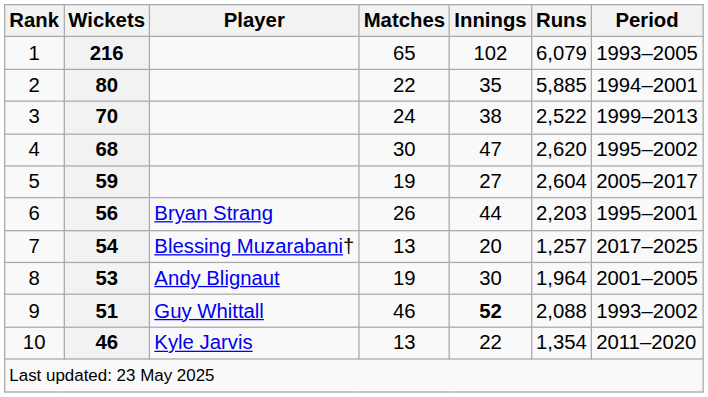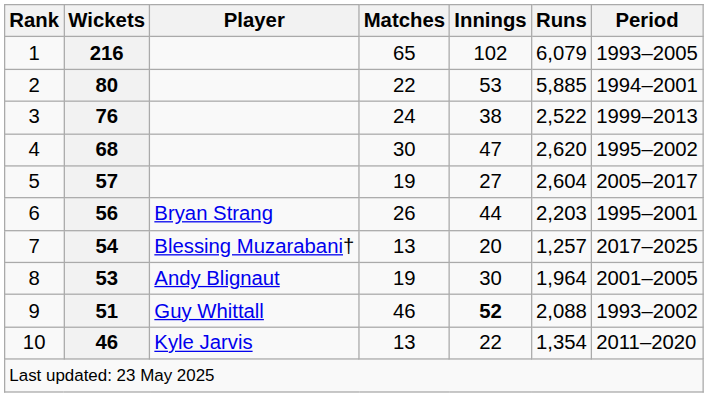 <table class="wikitable plainrowheaders sortable">
 <tr>
 <th scope=col>Rank</th>
 <th scope=col>Wickets</th>
 <th scope=col>Player</th>
 <th scope=col>Matches</th>
 <th scope=col>Innings</th>
 <th scope=col>Runs</th>
 <th scope=col>Period</th>
 </tr>
 <tr>
 <td align=center>1</td>
 <th scope=row style=text-align:center;>216</th>
 <td></td>
 <td align=center>65</td>
 <td align=center>102</td>
 <td align=center>6,079</td>
 <td>1993–2005</td>
 </tr>
 <tr>
 <td align=center>2</td>
 <th scope=row style=text-align:center;>80</th>
 <td></td>
 <td align=center>22</td>
-<td align=center>35</td>
+<td align=center>53</td>
 <td align=center>5,885</td>
 <td>1994–2001</td>
 </tr>
 <tr>
 <td align=center>3</td>
-<th scope=row style=text-align:center;>70</th>
+<th scope=row style=text-align:center;>76</th>
 <td></td>
 <td align=center>24</td>
 <td align=center>38</td>
 <td align=center>2,522</td>
 <td>1999–2013</td>
 </tr>
 <tr>
 <td align=center>4</td>
 <th scope=row style=text-align:center;>68</th>
 <td></td>
 <td align=center>30</td>
 <td align=center>47</td>
 <td align=center>2,620</td>
 <td>1995–2002</td>
 </tr>
 <tr>
 <td align=center>5</td>
-<th scope=row style=text-align:center;>59</th>
+<th scope=row style=text-align:center;>57</th>
 <td></td>
 <td align=center>19</td>
 <td align=center>27</td>
 <td align=center>2,604</td>
 <td>2005–2017</td>
 </tr>
 <tr>
 <td align=center>6</td>
 <th scope=row style=text-align:center;>56</th>
 <td><a href='#'>Bryan Strang</a></td>
 <td align=center>26</td>
 <td align=center>44</td>
 <td align=center>2,203</td>
 <td>1995–2001</td>
 </tr>
 <tr>
 <td align="center">7</td>
 <th scope="row" style="text-align:center;">54</th>
 <td><a href='#'>Blessing Muzarabani</a>†</td>
 <td align="center">13</td>
 <td align="center">20</td>
 <td align="center">1,257</td>
 <td>2017–2025</td>
 </tr>
 <tr>
 <td align="center">8</td>
 <th scope="row" style="text-align:center;">53</th>
 <td><a href='#'>Andy Blignaut</a></td>
 <td align="center">19</td>
 <td align="center">30</td>
 <td align="center">1,964</td>
 <td>2001–2005</td>
 </tr>
 <tr>
 <td align="center">9</td>
 <th scope="row" style="text-align:center;">51</th>
 <td><a href='#'>Guy Whittall</a></td>
 <td align="center">46</td>
 <td align="center"><strong>52</strong></td>
 <td align="center">2,088</td>
 <td>1993–2002</td>
 </tr>
 <tr>
 <td align="center">10</td>
 <th scope="row" style="text-align:center;">46</th>
 <td><a href='#'>Kyle Jarvis</a></td>
 <td align="center">13</td>
 <td align="center">22</td>
 <td align="center">1,354</td>
 <td>2011–2020</td>
 </tr>
 <tr class=sortbottom>
 <td colspan=7><small>Last updated: 23 May 2025</small></td>
 </tr>
 </table>
